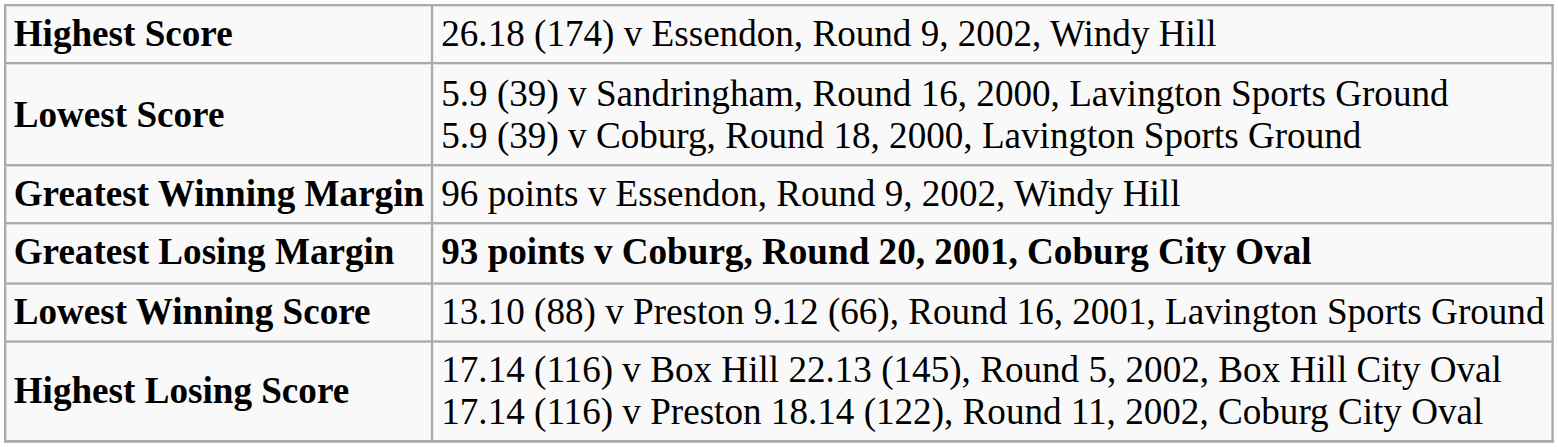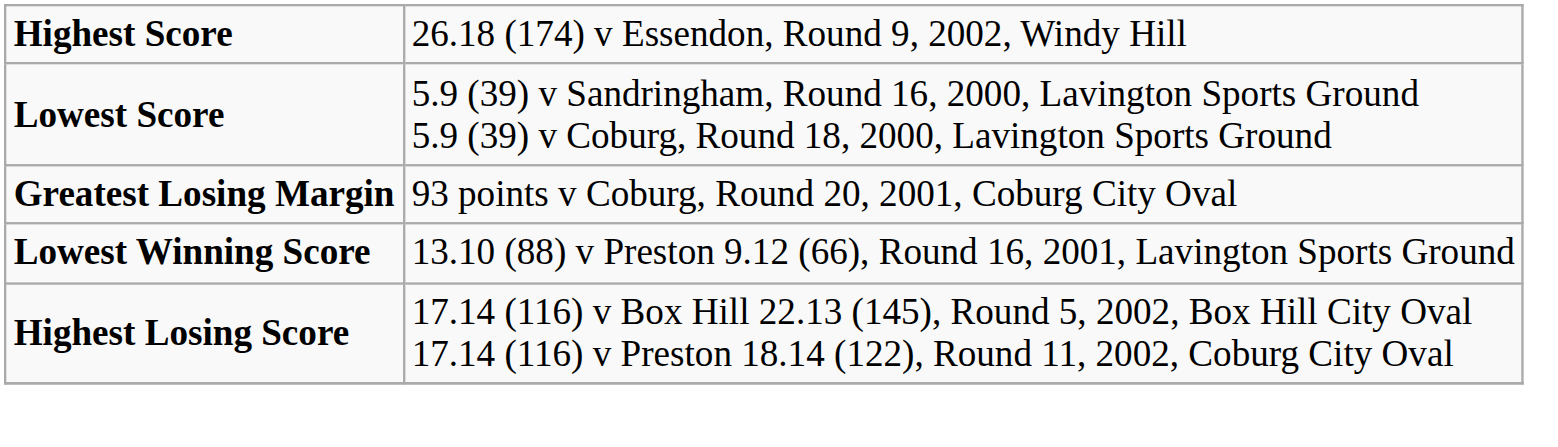 <table class="wikitable">
 <tr>
 <td><strong>Highest Score</strong></td>
 <td>26.18 (174) v Essendon, Round 9, 2002, Windy Hill</td>
 </tr>
 <tr>
 <td><strong>Lowest Score</strong></td>
 <td>5.9 (39) v Sandringham, Round 16, 2000, Lavington Sports Ground<br>5.9 (39) v Coburg, Round 18, 2000, Lavington Sports Ground</td>
 </tr>
 <tr>
-<td><strong>Greatest Winning Margin</strong></td>
-<td>96 points v Essendon, Round 9, 2002, Windy Hill</td>
-</tr>
-<tr>
 <td><strong>Greatest Losing Margin</strong></td>
-<td><strong>93 points v Coburg, Round 20, 2001, Coburg City Oval</strong></td>
+<td>93 points v Coburg, Round 20, 2001, Coburg City Oval</td>
 </tr>
 <tr>
 <td><strong>Lowest Winning Score</strong></td>
 <td>13.10 (88) v Preston 9.12 (66), Round 16, 2001, Lavington Sports Ground</td>
 </tr>
 <tr>
 <td><strong>Highest Losing Score</strong></td>
 <td>17.14 (116) v Box Hill 22.13 (145), Round 5, 2002, Box Hill City Oval<br>17.14 (116) v Preston 18.14 (122), Round 11, 2002, Coburg City Oval</td>
 </tr>
 <tr>
 </tr>
 </table>
